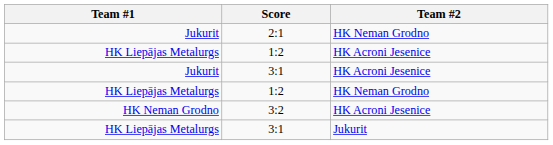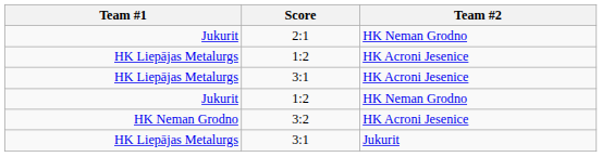 <table class="wikitable" style="text-align: center;">
 <tr>
 <th width=22%>Team #1</th>
 <th width=11%>Score</th>
 <th width=22%>Team #2</th>
 </tr>
 <tr>
 <td style="text-align: right;"><a href='#'>Jukurit</a> </td>
 <td>2:1</td>
 <td style="text-align: left;"> <a href='#'>HK Neman Grodno</a></td>
 </tr>
 <tr>
 <td style="text-align: right;"><a href='#'>HK Liepājas Metalurgs</a> </td>
 <td>1:2</td>
 <td style="text-align: left;"> <a href='#'>HK Acroni Jesenice</a></td>
 </tr>
 <tr>
-<td style="text-align: right;"><a href='#'>Jukurit</a> </td>
+<td style="text-align: right;"><a href='#'>HK Liepājas Metalurgs</a> </td>
 <td>3:1</td>
 <td style="text-align: left;"> <a href='#'>HK Acroni Jesenice</a></td>
 </tr>
 <tr>
-<td style="text-align: right;"><a href='#'>HK Liepājas Metalurgs</a> </td>
+<td style="text-align: right;"><a href='#'>Jukurit</a> </td>
 <td>1:2</td>
 <td style="text-align: left;"> <a href='#'>HK Neman Grodno</a></td>
 </tr>
 <tr>
 <td style="text-align: right;"><a href='#'>HK Neman Grodno</a> </td>
 <td>3:2</td>
 <td style="text-align: left;"> <a href='#'>HK Acroni Jesenice</a></td>
 </tr>
 <tr>
 <td style="text-align: right;"><a href='#'>HK Liepājas Metalurgs</a> </td>
 <td>3:1</td>
 <td style="text-align: left;"> <a href='#'>Jukurit</a></td>
 </tr>
 </table>
